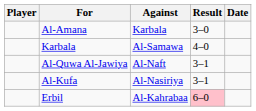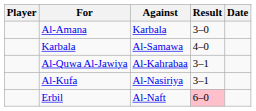 <table class="wikitable sortable">
 <tr>
 <th>Player</th>
 <th>For</th>
 <th>Against</th>
 <th align=center>Result</th>
 <th>Date</th>
 </tr>
 <tr>
 <td> </td>
 <td><a href='#'>Al-Amana</a></td>
 <td><a href='#'>Karbala</a></td>
 <td>3–0</td>
 <td></td>
 </tr>
 <tr>
 <td> </td>
 <td><a href='#'>Karbala</a></td>
 <td><a href='#'>Al-Samawa</a></td>
 <td>4–0</td>
 <td></td>
 </tr>
 <tr>
 <td> </td>
 <td><a href='#'>Al-Quwa Al-Jawiya</a></td>
-<td><a href='#'>Al-Naft</a></td>
+<td><a href='#'>Al-Kahrabaa</a></td>
 <td>3–1</td>
 <td></td>
 </tr>
 <tr>
 <td> </td>
 <td><a href='#'>Al-Kufa</a></td>
 <td><a href='#'>Al-Nasiriya</a></td>
 <td>3–1</td>
 <td></td>
 </tr>
 <tr>
 <td> </td>
 <td><a href='#'>Erbil</a></td>
-<td><a href='#'>Al-Kahrabaa</a></td>
+<td><a href='#'>Al-Naft</a></td>
 <td style="background: pink;">6–0</td>
 <td></td>
 </tr>
 </table>
